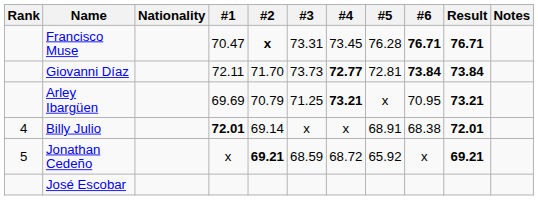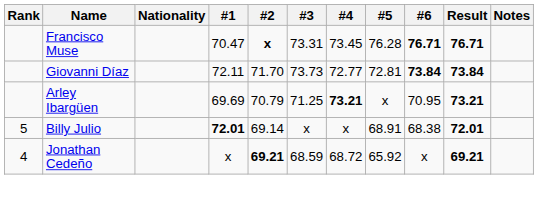 <table class="wikitable sortable" style="text-align:center;font-size:95%">
 <tr>
 <th>Rank</th>
 <th>Name</th>
 <th>Nationality</th>
 <th>#1</th>
 <th>#2</th>
 <th>#3</th>
 <th>#4</th>
 <th>#5</th>
 <th>#6</th>
 <th>Result</th>
 <th>Notes</th>
 </tr>
 <tr>
 <td></td>
 <td align=left><a href='#'>Francisco Muse</a></td>
 <td align=left></td>
 <td>70.47</td>
 <td><strong>x</strong></td>
 <td>73.31</td>
 <td>73.45</td>
 <td>76.28</td>
 <td><strong>76.71</strong></td>
 <td><strong>76.71</strong></td>
 <td></td>
 </tr>
 <tr>
 <td></td>
 <td align=left><a href='#'>Giovanni Díaz</a></td>
 <td align=left></td>
 <td>72.11</td>
 <td>71.70</td>
 <td>73.73</td>
-<td><strong>72.77</strong></td>
+<td>72.77</td>
 <td>72.81</td>
 <td><strong>73.84</strong></td>
 <td><strong>73.84</strong></td>
 <td></td>
 </tr>
 <tr>
 <td></td>
 <td align=left><a href='#'>Arley Ibargüen</a></td>
 <td align=left></td>
 <td>69.69</td>
 <td>70.79</td>
 <td>71.25</td>
 <td><strong>73.21</strong></td>
 <td>x</td>
 <td>70.95</td>
 <td><strong>73.21</strong></td>
 <td></td>
 </tr>
 <tr>
-<td>4</td>
+<td>5</td>
 <td align=left><a href='#'>Billy Julio</a></td>
 <td align=left></td>
 <td><strong>72.01</strong></td>
 <td>69.14</td>
 <td>x</td>
 <td>x</td>
 <td>68.91</td>
 <td>68.38</td>
 <td><strong>72.01</strong></td>
 <td></td>
 </tr>
 <tr>
-<td>5</td>
+<td>4</td>
 <td align=left><a href='#'>Jonathan Cedeño</a></td>
 <td align=left></td>
 <td>x</td>
 <td><strong>69.21</strong></td>
 <td>68.59</td>
 <td>68.72</td>
 <td>65.92</td>
 <td>x</td>
 <td><strong>69.21</strong></td>
 <td></td>
 </tr>
-<tr>
-<td></td>
-<td align=left><a href='#'>José Escobar</a></td>
-<td align=left></td>
-<td></td>
-<td></td>
-<td></td>
-<td></td>
-<td></td>
-<td></td>
-<td><strong></strong></td>
-<td></td>
-</tr>
 </table>
